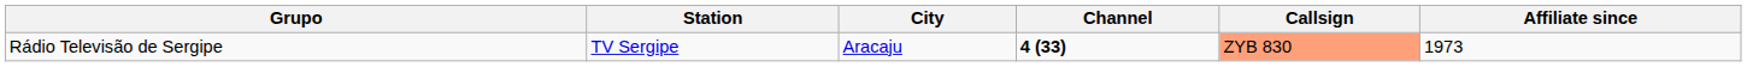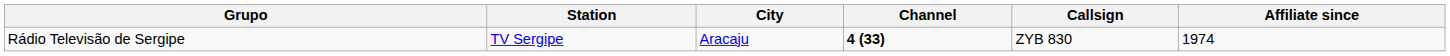 <table class = "wikitable" style = "width: 100%">
 <tr>
 <th>Grupo</th>
 <th>Station</th>
 <th>City</th>
 <th>Channel</th>
 <th>Callsign</th>
 <th>Affiliate since</th>
 </tr>
 <tr>
 <td>Rádio Televisão de Sergipe</td>
 <td><a href='#'>TV Sergipe</a></td>
 <td><a href='#'>Aracaju</a></td>
 <td><strong>4 (33)</strong></td>
-<td style="background: lightsalmon;">ZYB 830</td>
-<td>1973</td>
+<td>ZYB 830</td>
+<td>1974</td>
 </tr>
 </table>
